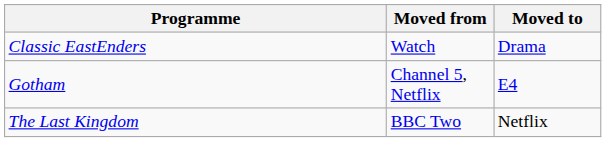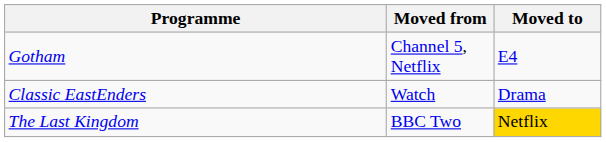 <table class="wikitable">
 <tr>
 <th width=340>Programme</th>
 <th width=90>Moved from</th>
 <th width=90>Moved to</th>
 </tr>
 <tr>
+<td width=250><em><a href='#'>Gotham</a></em></td>
+<td width=90><a href='#'>Channel 5</a>, <a href='#'>Netflix</a></td>
+<td width=90><a href='#'>E4</a></td>
+</tr>
+<tr>
 <td width=250><em><a href='#'>Classic EastEnders</a></em></td>
 <td width=90><a href='#'>Watch</a></td>
 <td width=90><a href='#'>Drama</a></td>
 </tr>
 <tr>
-<td width=250><em><a href='#'>Gotham</a></em></td>
-<td width=90><a href='#'>Channel 5</a>, <a href='#'>Netflix</a></td>
-<td width=90><a href='#'>E4</a></td>
-</tr>
-<tr>
 <td width=250><em><a href='#'>The Last Kingdom</a></em></td>
 <td width=90><a href='#'>BBC Two</a></td>
-<td width=90>Netflix</td>
+<td width=90 style="background: gold;">Netflix</td>
 </tr>
 </table>
